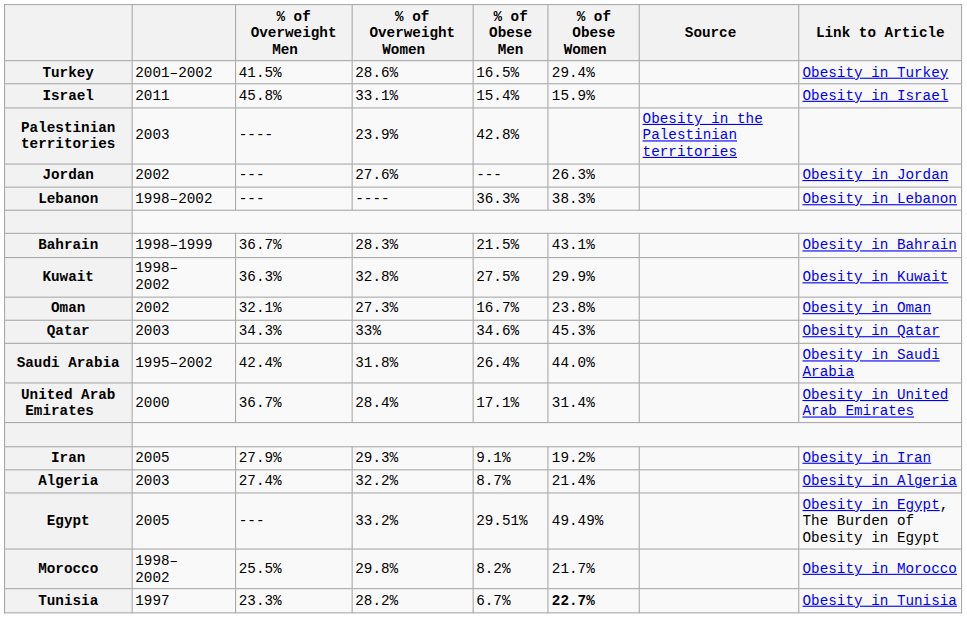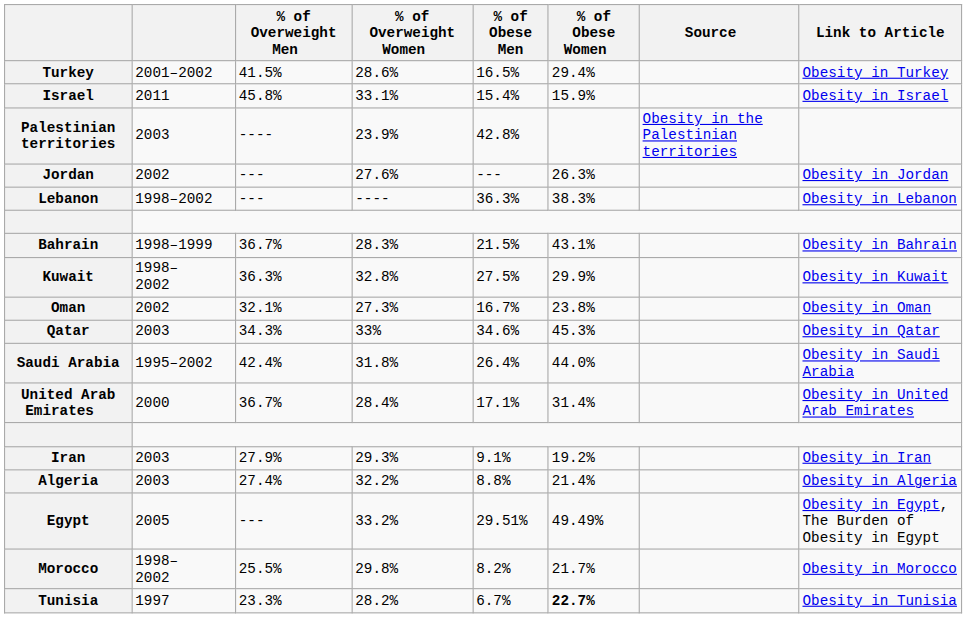 <table class="wikitable"border="1">
 <tr>
 <th scope="col" align="left"></th>
 <th scope="col" align="left"></th>
 <th scope="col" align="left">% of Overweight Men  </th>
 <th scope="col" align="left">% of Overweight Women  </th>
 <th scope="col" align="left">% of Obese Men</th>
 <th scope="col" align="left">% of Obese Women  </th>
 <th scope="col" align="left">Source  </th>
 <th scope="col" align="left">Link to Article</th>
 </tr>
 <tr>
 <th scope="row">Turkey</th>
 <td>2001–2002</td>
 <td>41.5%</td>
 <td>28.6%</td>
 <td>16.5%</td>
 <td>29.4%</td>
 <td></td>
 <td><a href='#'>Obesity in Turkey</a></td>
 </tr>
 <tr>
 <th scope="row">Israel</th>
 <td>2011</td>
 <td>45.8%</td>
 <td>33.1%</td>
 <td>15.4%</td>
 <td>15.9%</td>
 <td></td>
 <td><a href='#'>Obesity in Israel</a></td>
 </tr>
 <tr>
 <th>Palestinian territories</th>
 <td>2003</td>
 <td>----</td>
 <td>23.9%</td>
 <td>42.8%</td>
 <td></td>
 <td><a href='#'>Obesity in the Palestinian territories</a></td>
 <td></td>
 </tr>
 <tr>
 <th scope="row">Jordan</th>
 <td>2002</td>
 <td>---</td>
 <td>27.6%</td>
 <td>---</td>
 <td>26.3%</td>
 <td></td>
 <td><a href='#'>Obesity in Jordan</a></td>
 </tr>
 <tr>
 <th scope="row">Lebanon</th>
 <td>1998–2002</td>
 <td>---</td>
 <td>----</td>
 <td>36.3%</td>
 <td>38.3%</td>
 <td></td>
 <td><a href='#'>Obesity in Lebanon</a></td>
 </tr>
 <tr>
 <th scope="row"> </th>
 </tr>
 <tr>
 <th scope="row">Bahrain</th>
 <td>1998–1999</td>
 <td>36.7%</td>
 <td>28.3%</td>
 <td>21.5%</td>
 <td>43.1%</td>
 <td></td>
 <td><a href='#'>Obesity in Bahrain</a></td>
 </tr>
 <tr>
 <th scope="row">Kuwait</th>
 <td>1998–2002      </td>
 <td>36.3%</td>
 <td>32.8%</td>
 <td>27.5%</td>
 <td>29.9%</td>
 <td></td>
 <td><a href='#'>Obesity in Kuwait</a></td>
 </tr>
 <tr>
 <th scope="row">Oman</th>
 <td>2002</td>
 <td>32.1%</td>
 <td>27.3%</td>
 <td>16.7%</td>
 <td>23.8%</td>
 <td></td>
 <td><a href='#'>Obesity in Oman</a></td>
 </tr>
 <tr>
 <th scope="row">Qatar</th>
 <td>2003</td>
 <td>34.3%</td>
 <td>33%</td>
 <td>34.6%</td>
 <td>45.3%</td>
 <td></td>
 <td><a href='#'>Obesity in Qatar</a></td>
 </tr>
 <tr>
 <th scope="row">Saudi Arabia</th>
 <td>1995–2002</td>
 <td>42.4%</td>
 <td>31.8%</td>
 <td>26.4%</td>
 <td>44.0%</td>
 <td></td>
 <td><a href='#'>Obesity in Saudi Arabia</a></td>
 </tr>
 <tr>
 <th scope="row">United Arab Emirates  </th>
 <td>2000</td>
 <td>36.7%</td>
 <td>28.4%</td>
 <td>17.1%</td>
 <td>31.4%</td>
 <td></td>
 <td><a href='#'>Obesity in United Arab Emirates</a></td>
 </tr>
 <tr>
 <th scope="row"> </th>
 </tr>
 <tr>
 <th scope="row">Iran</th>
-<td>2005</td>
+<td>2003</td>
 <td>27.9%</td>
 <td>29.3%</td>
 <td>9.1%</td>
 <td>19.2%</td>
 <td></td>
 <td><a href='#'>Obesity in Iran</a></td>
 </tr>
 <tr>
 <th scope="row">Algeria</th>
 <td>2003</td>
 <td>27.4%</td>
 <td>32.2%</td>
-<td>8.7%</td>
+<td>8.8%</td>
 <td>21.4%</td>
 <td></td>
 <td><a href='#'>Obesity in Algeria</a></td>
 </tr>
 <tr>
 <th scope="row">Egypt</th>
 <td>2005</td>
 <td>---</td>
 <td>33.2%</td>
 <td>29.51%</td>
 <td>49.49%</td>
 <td></td>
 <td><a href='#'>Obesity in Egypt</a>, The Burden of Obesity in Egypt</td>
 </tr>
 <tr>
 <th scope="row">Morocco</th>
 <td>1998–2002      </td>
 <td>25.5%</td>
 <td>29.8%</td>
 <td>8.2%</td>
 <td>21.7%</td>
 <td></td>
 <td><a href='#'>Obesity in Morocco</a></td>
 </tr>
 <tr>
 <th scope="row">Tunisia</th>
 <td>1997</td>
 <td>23.3%</td>
 <td>28.2%</td>
 <td>6.7%</td>
 <td><strong>22.7%</strong></td>
 <td></td>
 <td><a href='#'>Obesity in Tunisia</a></td>
 </tr>
 </table>
